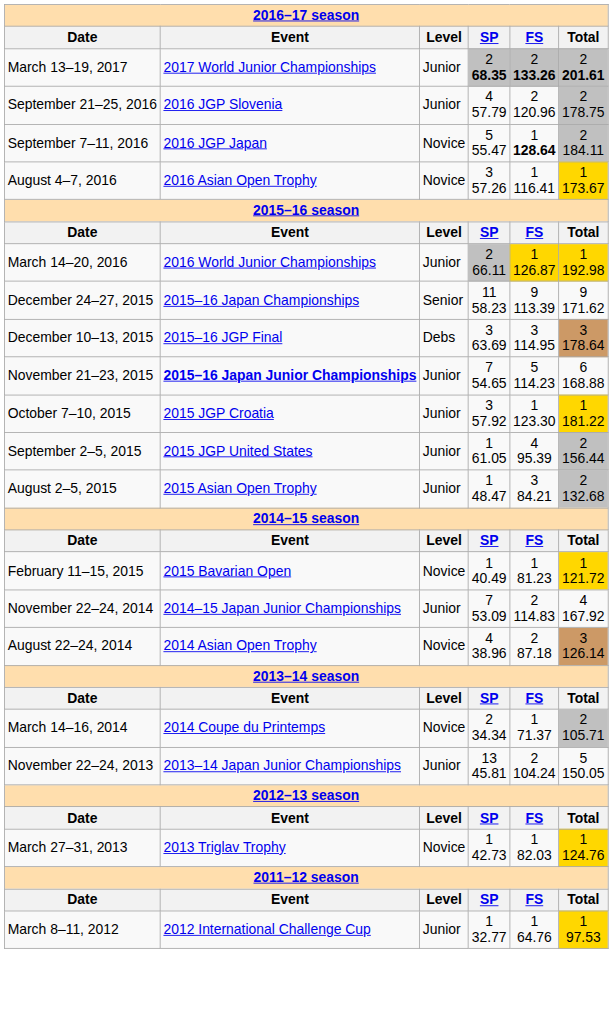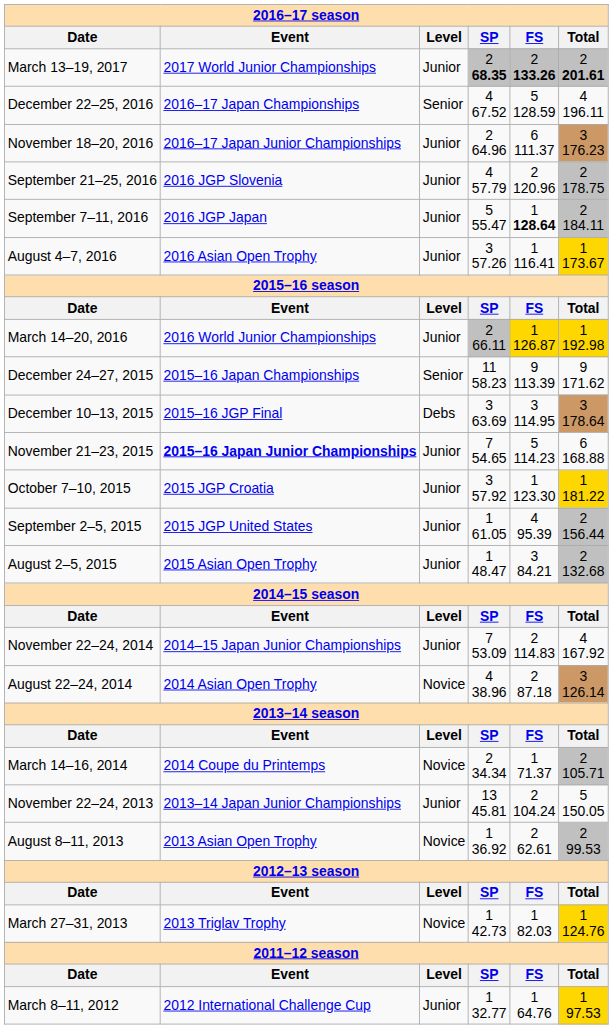 <table class="wikitable">
 <tr>
 <th style="background-color: #ffdead; " colspan=6 align=center><a href='#'>2016–17 season</a></th>
 </tr>
 <tr>
 <th>Date</th>
 <th>Event</th>
 <th>Level</th>
 <th><a href='#'>SP</a></th>
 <th><a href='#'>FS</a></th>
 <th>Total</th>
 </tr>
 <tr>
 <td>March 13–19, 2017</td>
 <td><a href='#'>2017 World Junior Championships</a></td>
 <td>Junior</td>
 <td align=center bgcolor=silver>2 <br> <strong>68.35</strong></td>
 <td align=center bgcolor=silver>2 <br> <strong>133.26</strong></td>
 <td align=center bgcolor=silver>2 <br> <strong>201.61</strong></td>
 </tr>
 <tr>
+<td>December 22–25, 2016</td>
+<td><a href='#'>2016–17 Japan Championships</a></td>
+<td>Senior</td>
+<td align=center>4 <br> 67.52</td>
+<td align=center>5 <br> 128.59</td>
+<td align=center>4 <br> 196.11</td>
+</tr>
+<tr>
+<td>November 18–20, 2016</td>
+<td><a href='#'>2016–17 Japan Junior Championships</a></td>
+<td>Junior</td>
+<td align=center>2 <br> 64.96</td>
+<td align=center>6 <br> 111.37</td>
+<td align=center bgcolor=cc9966>3 <br> 176.23</td>
+</tr>
+<tr>
 <td>September 21–25, 2016</td>
 <td><a href='#'>2016 JGP Slovenia</a></td>
 <td>Junior</td>
 <td align=center>4 <br> 57.79</td>
 <td align=center>2 <br> 120.96</td>
 <td align=center bgcolor=silver>2 <br> 178.75</td>
 </tr>
 <tr>
 <td>September 7–11, 2016</td>
 <td><a href='#'>2016 JGP Japan</a></td>
-<td>Novice</td>
+<td>Junior</td>
 <td align=center>5 <br> 55.47</td>
 <td align=center>1 <br> <strong>128.64</strong></td>
 <td align=center bgcolor=silver>2 <br>  184.11</td>
 </tr>
 <tr>
 <td>August 4–7, 2016</td>
 <td><a href='#'>2016 Asian Open Trophy</a></td>
-<td>Novice</td>
+<td>Junior</td>
 <td align=center>3 <br> 57.26</td>
 <td align=center>1 <br> 116.41</td>
 <td align=center bgcolor=gold>1 <br> 173.67</td>
 </tr>
 <tr>
 <th style="background-color: #ffdead; " colspan=6 align=center><a href='#'>2015–16 season</a></th>
 </tr>
 <tr>
 <th>Date</th>
 <th>Event</th>
 <th>Level</th>
 <th><a href='#'>SP</a></th>
 <th><a href='#'>FS</a></th>
 <th>Total</th>
 </tr>
 <tr>
 <td>March 14–20, 2016</td>
 <td><a href='#'>2016 World Junior Championships</a></td>
 <td>Junior</td>
 <td align=center bgcolor=silver>2 <br> 66.11</td>
 <td align=center bgcolor=gold>1 <br> 126.87</td>
 <td align=center bgcolor=gold>1 <br> 192.98</td>
 </tr>
 <tr>
 <td>December 24–27, 2015</td>
 <td><a href='#'>2015–16 Japan Championships</a></td>
 <td>Senior</td>
 <td align=center>11 <br> 58.23</td>
 <td align=center>9 <br> 113.39</td>
 <td align=center>9 <br> 171.62</td>
 </tr>
 <tr>
 <td>December 10–13, 2015</td>
 <td><a href='#'>2015–16 JGP Final</a></td>
 <td>Debs</td>
 <td align=center>3 <br> 63.69</td>
 <td align=center>3 <br> 114.95</td>
 <td align=center bgcolor=cc9966>3 <br> 178.64</td>
 </tr>
 <tr>
 <td>November 21–23, 2015</td>
 <td><strong><a href='#'>2015–16 Japan Junior Championships</a></strong></td>
 <td>Junior</td>
 <td align=center>7 <br> 54.65</td>
 <td align=center>5 <br> 114.23</td>
 <td align=center>6 <br> 168.88</td>
 </tr>
 <tr>
 <td>October 7–10, 2015</td>
 <td><a href='#'>2015 JGP Croatia</a></td>
 <td>Junior</td>
 <td align=center>3 <br> 57.92</td>
 <td align=center>1 <br> 123.30</td>
 <td align=center bgcolor=gold>1 <br> 181.22</td>
 </tr>
 <tr>
 <td>September 2–5, 2015</td>
 <td><a href='#'>2015 JGP United States</a></td>
 <td>Junior</td>
 <td align=center>1 <br> 61.05</td>
 <td align=center>4 <br> 95.39</td>
 <td align=center bgcolor=silver>2 <br> 156.44</td>
 </tr>
 <tr>
 <td>August 2–5, 2015</td>
 <td><a href='#'>2015 Asian Open Trophy</a></td>
 <td>Junior</td>
 <td align=center>1 <br> 48.47</td>
 <td align=center>3 <br> 84.21</td>
 <td align=center bgcolor=silver>2 <br> 132.68</td>
 </tr>
 <tr>
 <th style="background-color: #ffdead; " colspan=6 align=center><a href='#'>2014–15 season</a></th>
 </tr>
 <tr>
 <th>Date</th>
 <th>Event</th>
 <th>Level</th>
 <th><a href='#'>SP</a></th>
 <th><a href='#'>FS</a></th>
 <th>Total</th>
 </tr>
 <tr>
-<td>February 11–15, 2015</td>
-<td><a href='#'>2015 Bavarian Open</a></td>
-<td>Novice</td>
-<td align=center>1 <br> 40.49</td>
-<td align=center>1 <br> 81.23</td>
-<td align=center bgcolor=gold>1 <br> 121.72</td>
-</tr>
-<tr>
 <td>November 22–24, 2014</td>
 <td><a href='#'>2014–15 Japan Junior Championships</a></td>
 <td>Junior</td>
 <td align=center>7 <br> 53.09</td>
 <td align=center>2 <br> 114.83</td>
 <td align=center>4 <br> 167.92</td>
 </tr>
 <tr>
 <td>August 22–24, 2014</td>
 <td><a href='#'>2014 Asian Open Trophy</a></td>
 <td>Novice</td>
 <td align=center>4 <br> 38.96</td>
 <td align=center>2 <br> 87.18</td>
 <td align=center bgcolor=cc9966>3 <br> 126.14</td>
 </tr>
 <tr>
 <th style="background-color: #ffdead; " colspan=6 align=center><a href='#'>2013–14 season</a></th>
 </tr>
 <tr>
 <th>Date</th>
 <th>Event</th>
 <th>Level</th>
 <th><a href='#'>SP</a></th>
 <th><a href='#'>FS</a></th>
 <th>Total</th>
 </tr>
 <tr>
 <td>March 14–16, 2014</td>
 <td><a href='#'>2014 Coupe du Printemps</a></td>
 <td>Novice</td>
 <td align=center>2 <br> 34.34</td>
 <td align=center>1 <br> 71.37</td>
 <td align=center bgcolor=silver>2 <br> 105.71</td>
 </tr>
 <tr>
 <td>November 22–24, 2013</td>
 <td><a href='#'>2013–14 Japan Junior Championships</a></td>
 <td>Junior</td>
 <td align=center>13 <br> 45.81</td>
 <td align=center>2 <br> 104.24</td>
 <td align=center>5 <br> 150.05</td>
 </tr>
 <tr>
+<td>August 8–11, 2013</td>
+<td><a href='#'>2013 Asian Open Trophy</a></td>
+<td>Novice</td>
+<td align=center>1 <br> 36.92</td>
+<td align=center>2 <br> 62.61</td>
+<td align=center bgcolor=silver>2 <br> 99.53</td>
+</tr>
+<tr>
 <th style="background-color: #ffdead; " colspan=6 align=center><a href='#'>2012–13 season</a></th>
 </tr>
 <tr>
 <th>Date</th>
 <th>Event</th>
 <th>Level</th>
 <th><a href='#'>SP</a></th>
 <th><a href='#'>FS</a></th>
 <th>Total</th>
 </tr>
 <tr>
 <td>March 27–31, 2013</td>
 <td><a href='#'>2013 Triglav Trophy</a></td>
 <td>Novice</td>
 <td align=center>1 <br> 42.73</td>
 <td align=center>1 <br> 82.03</td>
 <td align=center bgcolor=gold>1 <br> 124.76</td>
 </tr>
 <tr>
 <th style="background-color: #ffdead; " colspan=6 align=center><a href='#'>2011–12 season</a></th>
 </tr>
 <tr>
 <th>Date</th>
 <th>Event</th>
 <th>Level</th>
 <th><a href='#'>SP</a></th>
 <th><a href='#'>FS</a></th>
 <th>Total</th>
 </tr>
 <tr>
 <td>March 8–11, 2012</td>
 <td><a href='#'>2012 International Challenge Cup</a></td>
 <td>Junior</td>
 <td align=center>1 <br> 32.77</td>
 <td align=center>1 <br> 64.76</td>
 <td align=center bgcolor=gold>1 <br> 97.53</td>
 </tr>
 </table>
